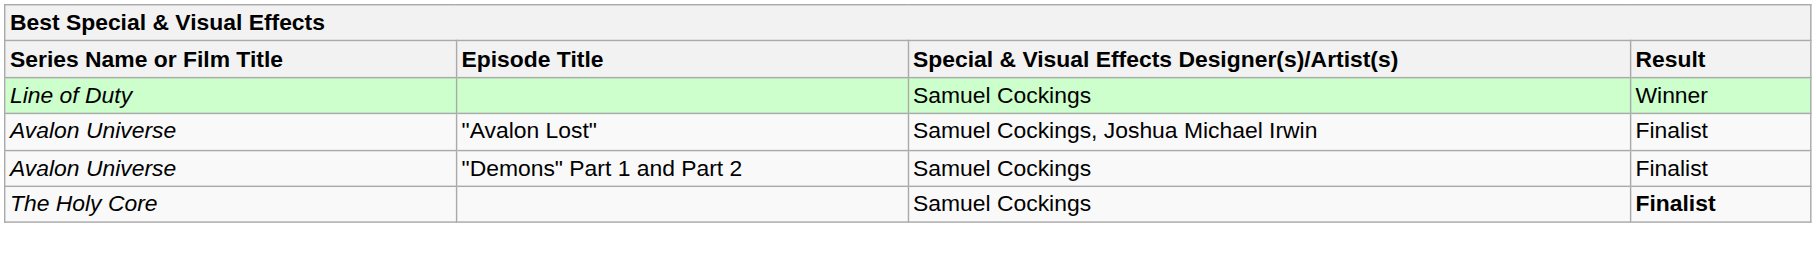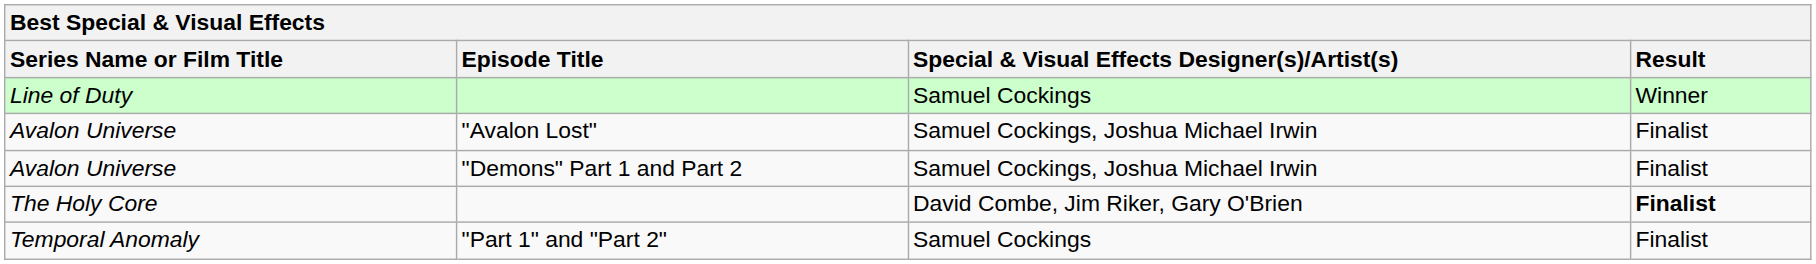 <table class="wikitable" width=100%>
 <tr>
 <th colspan="4" ! style="text-align:left;">Best Special & Visual Effects</th>
 </tr>
 <tr>
 <th style="text-align:left; width: 25%;"><strong>Series Name or Film Title</strong></th>
 <th style="text-align:left; width: 25%;"><strong>Episode Title</strong></th>
 <th style="text-align:left; width: 40%;"><strong>Special & Visual Effects Designer(s)/Artist(s)</strong></th>
 <th style="text-align:left; width: 10%;"><strong>Result</strong></th>
 </tr>
 <tr style="background-color:#ccffcc;">
 <td><em>Line of Duty</em></td>
 <td></td>
 <td>Samuel Cockings</td>
 <td>Winner</td>
 </tr>
 <tr>
 <td><em>Avalon Universe</em></td>
 <td>"Avalon Lost"</td>
 <td>Samuel Cockings, Joshua Michael Irwin</td>
 <td>Finalist</td>
 </tr>
 <tr>
 <td><em>Avalon Universe</em></td>
 <td>"Demons" Part 1 and Part 2</td>
-<td>Samuel Cockings</td>
+<td>Samuel Cockings, Joshua Michael Irwin</td>
 <td>Finalist</td>
 </tr>
 <tr>
 <td><em>The Holy Core</em></td>
 <td></td>
-<td>Samuel Cockings</td>
+<td>David Combe, Jim Riker, Gary O'Brien</td>
 <td><strong>Finalist</strong></td>
 </tr>
+<tr>
+<td><em>Temporal Anomaly</em></td>
+<td>"Part 1" and "Part 2"</td>
+<td>Samuel Cockings</td>
+<td>Finalist</td>
+</tr>
 </table>
